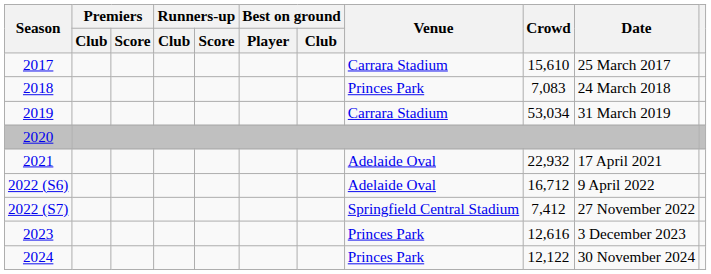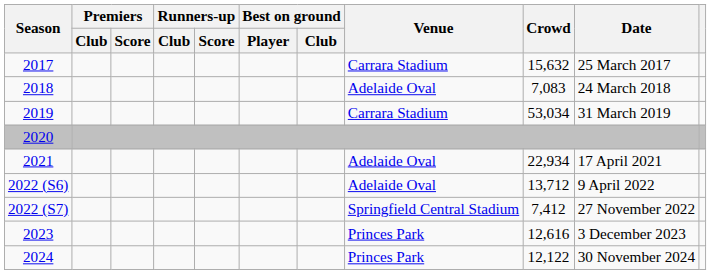 <table class="wikitable sortable" style=text-align:center>
 <tr>
 <th rowspan=2>Season</th>
 <th colspan=2>Premiers</th>
 <th colspan=2>Runners-up</th>
 <th colspan=2>Best on ground</th>
 <th rowspan=2>Venue</th>
 <th rowspan=2>Crowd</th>
 <th rowspan=2 class=unsortable>Date</th>
 <th rowspan=2 class=unsortable></th>
 </tr>
 <tr>
 <th>Club</th>
 <th>Score</th>
 <th>Club</th>
 <th>Score</th>
 <th>Player</th>
 <th>Club</th>
 </tr>
 <tr>
 <td><a href='#'>2017</a></td>
 <td align=left></td>
 <td></td>
 <td align=left></td>
 <td></td>
 <td align=left></td>
 <td align=left></td>
 <td align=left><a href='#'>Carrara Stadium</a></td>
-<td>15,610</td>
+<td>15,632</td>
 <td align=left>25 March 2017</td>
 <td></td>
 </tr>
 <tr>
 <td><a href='#'>2018</a></td>
 <td align=left></td>
 <td></td>
 <td align=left></td>
 <td></td>
 <td align=left></td>
 <td align=left></td>
-<td align=left><a href='#'>Princes Park</a></td>
+<td align=left><a href='#'>Adelaide Oval</a></td>
 <td>7,083</td>
 <td align=left>24 March 2018</td>
 <td></td>
 </tr>
 <tr>
 <td><a href='#'>2019</a></td>
 <td align=left> </td>
 <td></td>
 <td align=left></td>
 <td></td>
 <td align=left></td>
 <td align=left></td>
 <td align=left><a href='#'>Carrara Stadium</a></td>
 <td>53,034</td>
 <td align=left>31 March 2019</td>
 <td></td>
 </tr>
 <tr style=background:#C0C0C0>
 <td><a href='#'>2020</a></td>
 <td colspan=9></td>
 <td></td>
 </tr>
 <tr>
 <td><a href='#'>2021</a></td>
 <td align=left></td>
 <td></td>
 <td align=left></td>
 <td></td>
 <td align=left></td>
 <td align=left></td>
 <td align=left><a href='#'>Adelaide Oval</a></td>
-<td>22,932</td>
+<td>22,934</td>
 <td align=left>17 April 2021</td>
 <td></td>
 </tr>
 <tr>
 <td><a href='#'>2022 (S6)</a></td>
 <td align=left> </td>
 <td></td>
 <td align=left></td>
 <td></td>
 <td align=left></td>
 <td align=left></td>
 <td align=left><a href='#'>Adelaide Oval</a></td>
-<td>16,712</td>
+<td>13,712</td>
 <td align=left>9 April 2022</td>
 <td></td>
 </tr>
 <tr>
 <td><a href='#'>2022 (S7)</a></td>
 <td align=left></td>
 <td></td>
 <td align=left></td>
 <td></td>
 <td align=left></td>
 <td align=left></td>
 <td align=left><a href='#'>Springfield Central Stadium</a></td>
 <td>7,412</td>
 <td align=left>27 November 2022</td>
 <td></td>
 </tr>
 <tr>
 <td><a href='#'>2023</a></td>
 <td align=left> </td>
 <td></td>
 <td align=left></td>
 <td></td>
 <td align=left></td>
 <td align=left></td>
 <td align=left><a href='#'>Princes Park</a></td>
 <td>12,616</td>
 <td align=left>3 December 2023</td>
 <td></td>
 </tr>
 <tr>
 <td><a href='#'>2024</a></td>
 <td align=left></td>
 <td></td>
 <td align=left></td>
 <td></td>
 <td align=left></td>
 <td align=left></td>
 <td align=left><a href='#'>Princes Park</a></td>
 <td>12,122</td>
 <td align=left>30 November 2024</td>
 <td></td>
 </tr>
 </table>
